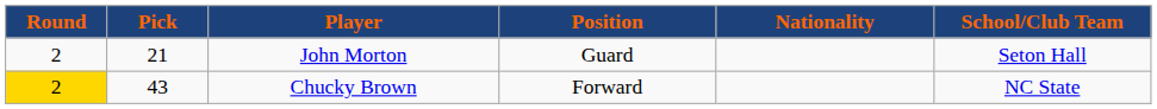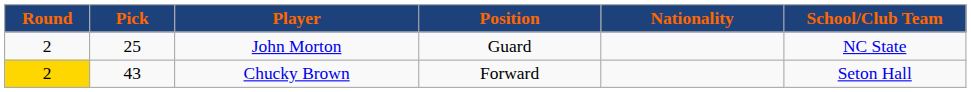 <table class="wikitable sortable sortable">
 <tr>
 <th style="background:#1d427b; color:#f60; width:7%;">Round</th>
 <th style="background:#1d427b; color:#f60; width:7%;">Pick</th>
 <th style="background:#1d427b; color:#f60; width:20%;">Player</th>
 <th style="background:#1d427b; color:#f60; width:15%;">Position</th>
 <th style="background:#1d427b; color:#f60; width:15%;">Nationality</th>
 <th style="background:#1d427b; color:#f60; width:15%;">School/Club Team</th>
 </tr>
 <tr style="text-align:center;">
 <td>2</td>
-<td>21</td>
+<td>25</td>
 <td><a href='#'>John Morton</a></td>
 <td>Guard</td>
 <td></td>
-<td><a href='#'>Seton Hall</a></td>
+<td><a href='#'>NC State</a></td>
 </tr>
 <tr style="text-align:center;">
 <td style="background: gold;">2</td>
 <td>43</td>
 <td><a href='#'>Chucky Brown</a></td>
 <td>Forward</td>
 <td></td>
-<td><a href='#'>NC State</a></td>
+<td><a href='#'>Seton Hall</a></td>
 </tr>
 </table>
